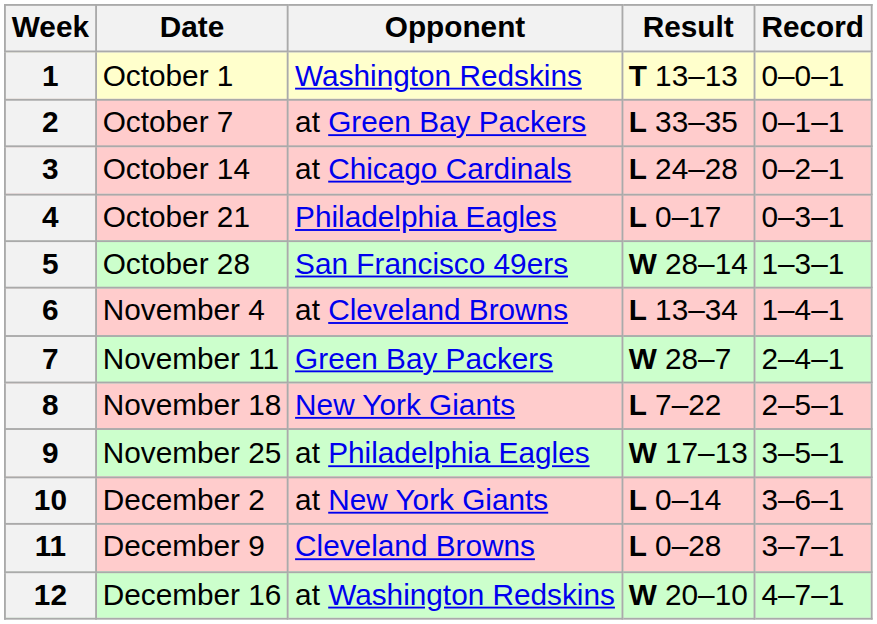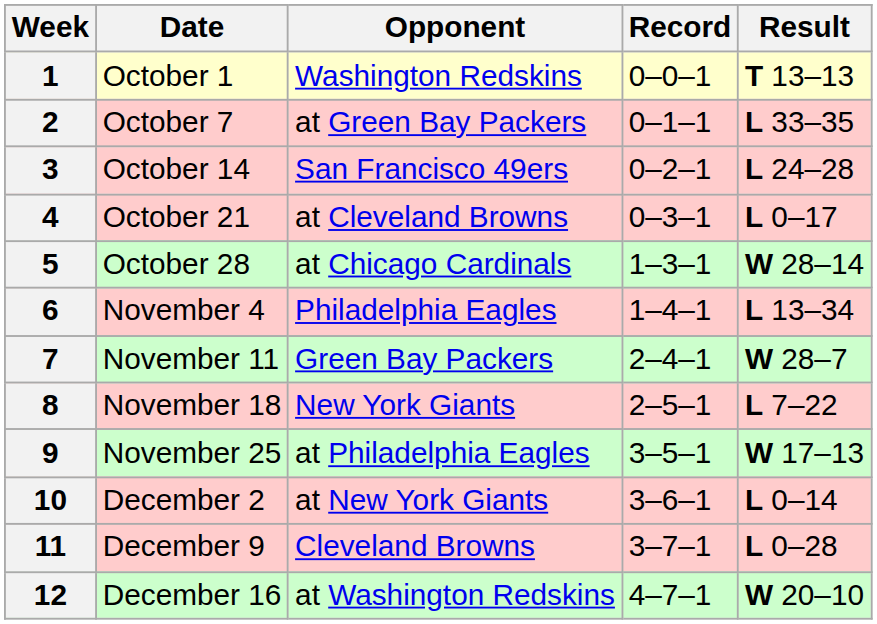 <table class="wikitable">
 <tr>
 <th>Week</th>
 <th>Date</th>
 <th>Opponent</th>
+<th>Record</th>
 <th>Result</th>
-<th>Record</th>
 </tr>
 <tr style="background:#ffc">
 <th>1</th>
 <td>October 1</td>
 <td><a href='#'>Washington Redskins</a></td>
+<td>0–0–1</td>
 <td><strong>T</strong> 13–13</td>
-<td>0–0–1</td>
 </tr>
 <tr style="background:#fcc">
 <th>2</th>
 <td>October 7</td>
 <td>at <a href='#'>Green Bay Packers</a></td>
+<td>0–1–1</td>
 <td><strong>L</strong> 33–35</td>
-<td>0–1–1</td>
 </tr>
 <tr style="background:#fcc">
 <th>3</th>
 <td>October 14</td>
-<td>at <a href='#'>Chicago Cardinals</a></td>
+<td><a href='#'>San Francisco 49ers</a></td>
+<td>0–2–1</td>
 <td><strong>L</strong> 24–28</td>
-<td>0–2–1</td>
 </tr>
 <tr style="background:#fcc">
 <th>4</th>
 <td>October 21</td>
-<td><a href='#'>Philadelphia Eagles</a></td>
+<td>at <a href='#'>Cleveland Browns</a></td>
+<td>0–3–1</td>
 <td><strong>L</strong> 0–17</td>
-<td>0–3–1</td>
 </tr>
 <tr style="background:#cfc">
 <th>5</th>
 <td>October 28</td>
-<td><a href='#'>San Francisco 49ers</a></td>
+<td>at <a href='#'>Chicago Cardinals</a></td>
+<td>1–3–1</td>
 <td><strong>W</strong> 28–14</td>
-<td>1–3–1</td>
 </tr>
 <tr style="background:#fcc">
 <th>6</th>
 <td>November 4</td>
-<td>at <a href='#'>Cleveland Browns</a></td>
+<td><a href='#'>Philadelphia Eagles</a></td>
+<td>1–4–1</td>
 <td><strong>L</strong> 13–34</td>
-<td>1–4–1</td>
 </tr>
 <tr style="background:#cfc">
 <th>7</th>
 <td>November 11</td>
 <td><a href='#'>Green Bay Packers</a></td>
+<td>2–4–1</td>
 <td><strong>W</strong> 28–7</td>
-<td>2–4–1</td>
 </tr>
 <tr style="background:#fcc">
 <th>8</th>
 <td>November 18</td>
 <td><a href='#'>New York Giants</a></td>
+<td>2–5–1</td>
 <td><strong>L</strong> 7–22</td>
-<td>2–5–1</td>
 </tr>
 <tr style="background:#cfc">
 <th>9</th>
 <td>November 25</td>
 <td>at <a href='#'>Philadelphia Eagles</a></td>
+<td>3–5–1</td>
 <td><strong>W</strong> 17–13</td>
-<td>3–5–1</td>
 </tr>
 <tr style="background:#fcc">
 <th>10</th>
 <td>December 2</td>
 <td>at <a href='#'>New York Giants</a></td>
+<td>3–6–1</td>
 <td><strong>L</strong> 0–14</td>
-<td>3–6–1</td>
 </tr>
 <tr style="background:#fcc">
 <th>11</th>
 <td>December 9</td>
 <td><a href='#'>Cleveland Browns</a></td>
+<td>3–7–1</td>
 <td><strong>L</strong> 0–28</td>
-<td>3–7–1</td>
 </tr>
 <tr style="background:#cfc">
 <th>12</th>
 <td>December 16</td>
 <td>at <a href='#'>Washington Redskins</a></td>
+<td>4–7–1</td>
 <td><strong>W</strong> 20–10</td>
-<td>4–7–1</td>
 </tr>
 </table>
